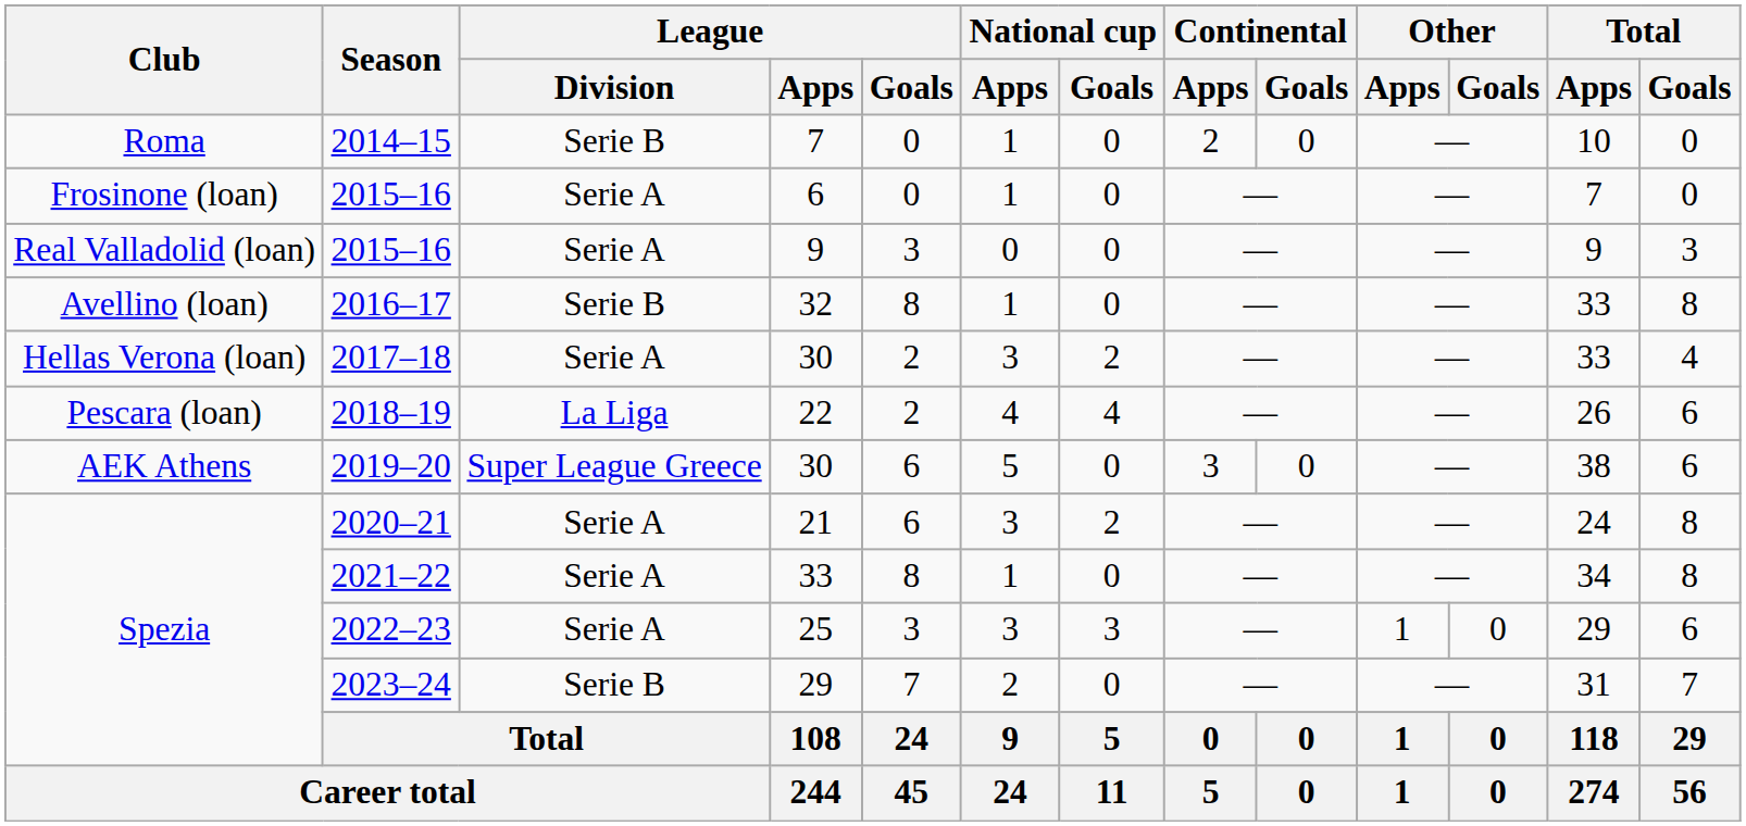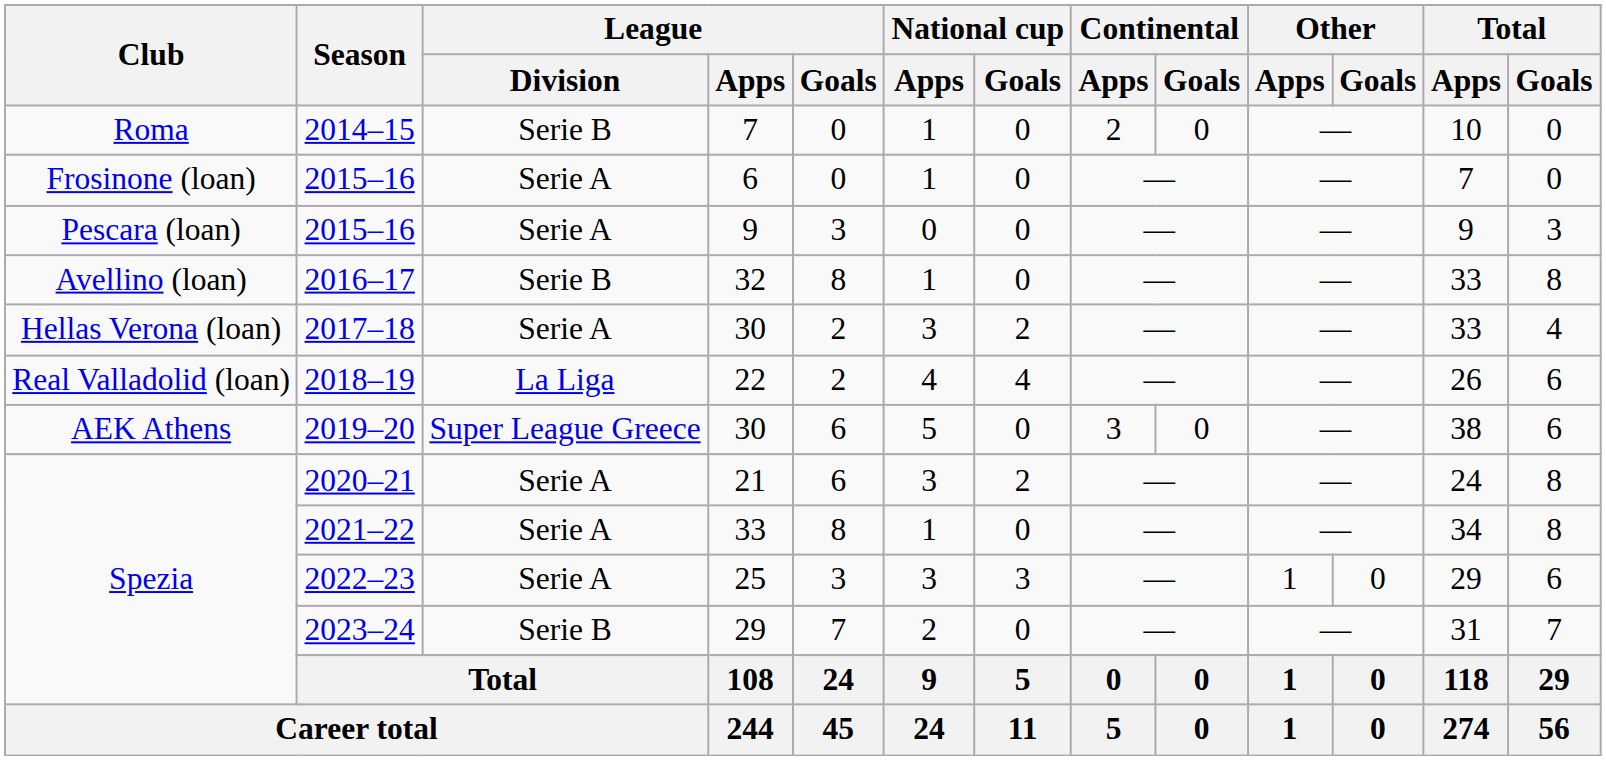 <table class="wikitable" style="text-align:center">
 <tr>
 <th rowspan="2">Club</th>
 <th rowspan="2">Season</th>
 <th colspan="3">League</th>
 <th colspan="2">National cup</th>
 <th colspan="2">Continental</th>
 <th colspan="2">Other</th>
 <th colspan="2">Total</th>
 </tr>
 <tr>
 <th>Division</th>
 <th>Apps</th>
 <th>Goals</th>
 <th>Apps</th>
 <th>Goals</th>
 <th>Apps</th>
 <th>Goals</th>
 <th>Apps</th>
 <th>Goals</th>
 <th>Apps</th>
 <th>Goals</th>
 </tr>
 <tr>
 <td><a href='#'>Roma</a></td>
 <td><a href='#'>2014–15</a></td>
 <td>Serie B</td>
 <td>7</td>
 <td>0</td>
 <td>1</td>
 <td>0</td>
 <td>2</td>
 <td>0</td>
 <td colspan="2">—</td>
 <td>10</td>
 <td>0</td>
 </tr>
 <tr>
 <td><a href='#'>Frosinone</a> (loan)</td>
 <td><a href='#'>2015–16</a></td>
 <td>Serie A</td>
 <td>6</td>
 <td>0</td>
 <td>1</td>
 <td>0</td>
 <td colspan="2">—</td>
 <td colspan="2">—</td>
 <td>7</td>
 <td>0</td>
 </tr>
 <tr>
-<td><a href='#'>Real Valladolid</a> (loan)</td>
+<td><a href='#'>Pescara</a> (loan)</td>
 <td><a href='#'>2015–16</a></td>
 <td>Serie A</td>
 <td>9</td>
 <td>3</td>
 <td>0</td>
 <td>0</td>
 <td colspan="2">—</td>
 <td colspan="2">—</td>
 <td>9</td>
 <td>3</td>
 </tr>
 <tr>
 <td><a href='#'>Avellino</a> (loan)</td>
 <td><a href='#'>2016–17</a></td>
 <td>Serie B</td>
 <td>32</td>
 <td>8</td>
 <td>1</td>
 <td>0</td>
 <td colspan="2">—</td>
 <td colspan="2">—</td>
 <td>33</td>
 <td>8</td>
 </tr>
 <tr>
 <td><a href='#'>Hellas Verona</a> (loan)</td>
 <td><a href='#'>2017–18</a></td>
 <td>Serie A</td>
 <td>30</td>
 <td>2</td>
 <td>3</td>
 <td>2</td>
 <td colspan="2">—</td>
 <td colspan="2">—</td>
 <td>33</td>
 <td>4</td>
 </tr>
 <tr>
-<td><a href='#'>Pescara</a> (loan)</td>
+<td><a href='#'>Real Valladolid</a> (loan)</td>
 <td><a href='#'>2018–19</a></td>
 <td><a href='#'>La Liga</a></td>
 <td>22</td>
 <td>2</td>
 <td>4</td>
 <td>4</td>
 <td colspan="2">—</td>
 <td colspan="2">—</td>
 <td>26</td>
 <td>6</td>
 </tr>
 <tr>
 <td><a href='#'>AEK Athens</a></td>
 <td><a href='#'>2019–20</a></td>
 <td><a href='#'>Super League Greece</a></td>
 <td>30</td>
 <td>6</td>
 <td>5</td>
 <td>0</td>
 <td>3</td>
 <td>0</td>
 <td colspan="2">—</td>
 <td>38</td>
 <td>6</td>
 </tr>
 <tr>
 <td rowspan="5"><a href='#'>Spezia</a></td>
 <td><a href='#'>2020–21</a></td>
 <td>Serie A</td>
 <td>21</td>
 <td>6</td>
 <td>3</td>
 <td>2</td>
 <td colspan="2">—</td>
 <td colspan="2">—</td>
 <td>24</td>
 <td>8</td>
 </tr>
 <tr>
 <td><a href='#'>2021–22</a></td>
 <td>Serie A</td>
 <td>33</td>
 <td>8</td>
 <td>1</td>
 <td>0</td>
 <td colspan="2">—</td>
 <td colspan="2">—</td>
 <td>34</td>
 <td>8</td>
 </tr>
 <tr>
 <td><a href='#'>2022–23</a></td>
 <td>Serie A</td>
 <td>25</td>
 <td>3</td>
 <td>3</td>
 <td>3</td>
 <td colspan="2">—</td>
 <td>1</td>
 <td>0</td>
 <td>29</td>
 <td>6</td>
 </tr>
 <tr>
 <td><a href='#'>2023–24</a></td>
 <td>Serie B</td>
 <td>29</td>
 <td>7</td>
 <td>2</td>
 <td>0</td>
 <td colspan="2">—</td>
 <td colspan="2">—</td>
 <td>31</td>
 <td>7</td>
 </tr>
 <tr>
 <th colspan="2">Total</th>
 <th>108</th>
 <th>24</th>
 <th>9</th>
 <th>5</th>
 <th>0</th>
 <th>0</th>
 <th>1</th>
 <th>0</th>
 <th>118</th>
 <th>29</th>
 </tr>
 <tr>
 <th colspan="3">Career total</th>
 <th>244</th>
 <th>45</th>
 <th>24</th>
 <th>11</th>
 <th>5</th>
 <th>0</th>
 <th>1</th>
 <th>0</th>
 <th>274</th>
 <th>56</th>
 </tr>
 </table>
